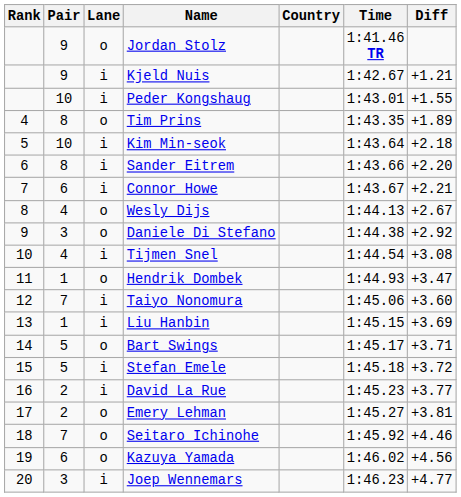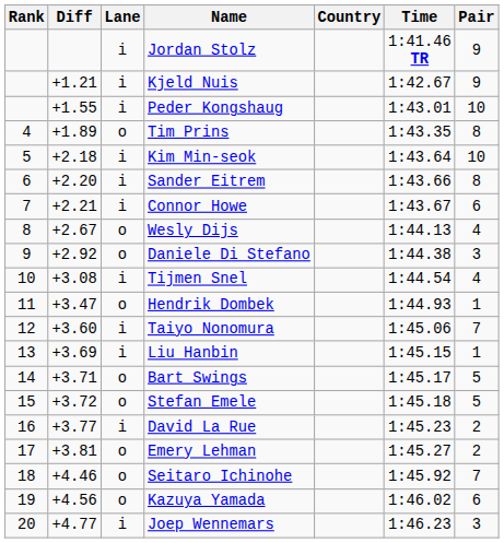 <table class="wikitable sortable" style="text-align:center">
 <tr>
 <th>Rank</th>
-<th>Pair</th>
+<th>Diff</th>
 <th>Lane</th>
 <th>Name</th>
 <th>Country</th>
 <th>Time</th>
-<th>Diff</th>
+<th>Pair</th>
 </tr>
 <tr>
 <td></td>
-<td>9</td>
-<td>o</td>
+<td></td>
+<td>i</td>
 <td align=left><a href='#'>Jordan Stolz</a></td>
 <td align=left></td>
 <td>1:41.46<br><strong><a href='#'>TR</a></strong></td>
-<td></td>
+<td>9</td>
 </tr>
 <tr>
 <td></td>
-<td>9</td>
+<td>+1.21</td>
 <td>i</td>
 <td align=left><a href='#'>Kjeld Nuis</a></td>
 <td align=left></td>
 <td>1:42.67</td>
-<td>+1.21</td>
+<td>9</td>
 </tr>
 <tr>
 <td></td>
-<td>10</td>
+<td>+1.55</td>
 <td>i</td>
 <td align=left><a href='#'>Peder Kongshaug</a></td>
 <td align=left></td>
 <td>1:43.01</td>
-<td>+1.55</td>
+<td>10</td>
 </tr>
 <tr>
 <td>4</td>
-<td>8</td>
+<td>+1.89</td>
 <td>o</td>
 <td align=left><a href='#'>Tim Prins</a></td>
 <td align=left></td>
 <td>1:43.35</td>
-<td>+1.89</td>
+<td>8</td>
 </tr>
 <tr>
 <td>5</td>
-<td>10</td>
+<td>+2.18</td>
 <td>i</td>
 <td align=left><a href='#'>Kim Min-seok</a></td>
 <td align=left></td>
 <td>1:43.64</td>
-<td>+2.18</td>
+<td>10</td>
 </tr>
 <tr>
 <td>6</td>
-<td>8</td>
+<td>+2.20</td>
 <td>i</td>
 <td align=left><a href='#'>Sander Eitrem</a></td>
 <td align=left></td>
 <td>1:43.66</td>
-<td>+2.20</td>
+<td>8</td>
 </tr>
 <tr>
 <td>7</td>
-<td>6</td>
+<td>+2.21</td>
 <td>i</td>
 <td align=left><a href='#'>Connor Howe</a></td>
 <td align=left></td>
 <td>1:43.67</td>
-<td>+2.21</td>
+<td>6</td>
 </tr>
 <tr>
 <td>8</td>
-<td>4</td>
+<td>+2.67</td>
 <td>o</td>
 <td align=left><a href='#'>Wesly Dijs</a></td>
 <td align=left></td>
 <td>1:44.13</td>
-<td>+2.67</td>
+<td>4</td>
 </tr>
 <tr>
 <td>9</td>
-<td>3</td>
+<td>+2.92</td>
 <td>o</td>
 <td align=left><a href='#'>Daniele Di Stefano</a></td>
 <td align=left></td>
 <td>1:44.38</td>
-<td>+2.92</td>
+<td>3</td>
 </tr>
 <tr>
 <td>10</td>
-<td>4</td>
+<td>+3.08</td>
 <td>i</td>
 <td align=left><a href='#'>Tijmen Snel</a></td>
 <td align=left></td>
 <td>1:44.54</td>
-<td>+3.08</td>
+<td>4</td>
 </tr>
 <tr>
 <td>11</td>
-<td>1</td>
+<td>+3.47</td>
 <td>o</td>
 <td align=left><a href='#'>Hendrik Dombek</a></td>
 <td align=left></td>
 <td>1:44.93</td>
-<td>+3.47</td>
+<td>1</td>
 </tr>
 <tr>
 <td>12</td>
-<td>7</td>
+<td>+3.60</td>
 <td>i</td>
 <td align=left><a href='#'>Taiyo Nonomura</a></td>
 <td align=left></td>
 <td>1:45.06</td>
-<td>+3.60</td>
+<td>7</td>
 </tr>
 <tr>
 <td>13</td>
-<td>1</td>
+<td>+3.69</td>
 <td>i</td>
 <td align=left><a href='#'>Liu Hanbin</a></td>
 <td align=left></td>
 <td>1:45.15</td>
-<td>+3.69</td>
+<td>1</td>
 </tr>
 <tr>
 <td>14</td>
-<td>5</td>
+<td>+3.71</td>
 <td>o</td>
 <td align=left><a href='#'>Bart Swings</a></td>
 <td align=left></td>
 <td>1:45.17</td>
-<td>+3.71</td>
+<td>5</td>
 </tr>
 <tr>
 <td>15</td>
-<td>5</td>
-<td>i</td>
+<td>+3.72</td>
+<td>o</td>
 <td align=left><a href='#'>Stefan Emele</a></td>
 <td align=left></td>
 <td>1:45.18</td>
-<td>+3.72</td>
+<td>5</td>
 </tr>
 <tr>
 <td>16</td>
-<td>2</td>
+<td>+3.77</td>
 <td>i</td>
 <td align=left><a href='#'>David La Rue</a></td>
 <td align=left></td>
 <td>1:45.23</td>
-<td>+3.77</td>
+<td>2</td>
 </tr>
 <tr>
 <td>17</td>
-<td>2</td>
+<td>+3.81</td>
 <td>o</td>
 <td align=left><a href='#'>Emery Lehman</a></td>
 <td align=left></td>
 <td>1:45.27</td>
-<td>+3.81</td>
+<td>2</td>
 </tr>
 <tr>
 <td>18</td>
-<td>7</td>
+<td>+4.46</td>
 <td>o</td>
 <td align=left><a href='#'>Seitaro Ichinohe</a></td>
 <td align=left></td>
 <td>1:45.92</td>
-<td>+4.46</td>
+<td>7</td>
 </tr>
 <tr>
 <td>19</td>
-<td>6</td>
+<td>+4.56</td>
 <td>o</td>
 <td align=left><a href='#'>Kazuya Yamada</a></td>
 <td align=left></td>
 <td>1:46.02</td>
-<td>+4.56</td>
+<td>6</td>
 </tr>
 <tr>
 <td>20</td>
-<td>3</td>
+<td>+4.77</td>
 <td>i</td>
 <td align=left><a href='#'>Joep Wennemars</a></td>
 <td align=left></td>
 <td>1:46.23</td>
-<td>+4.77</td>
+<td>3</td>
 </tr>
 </table>
